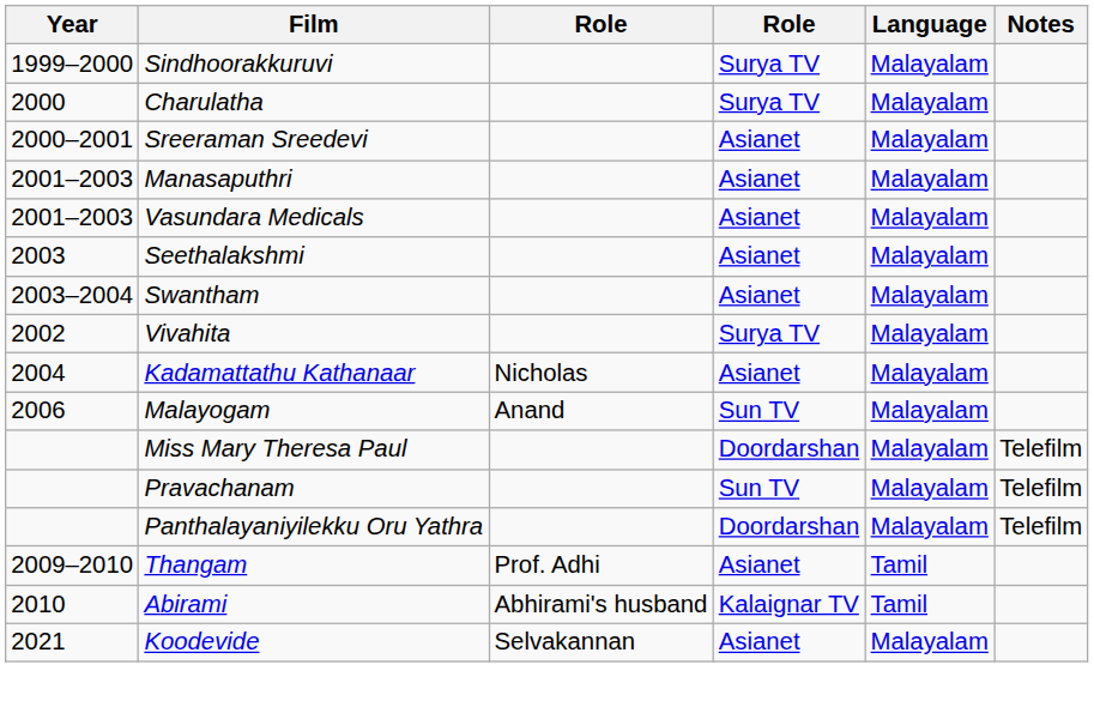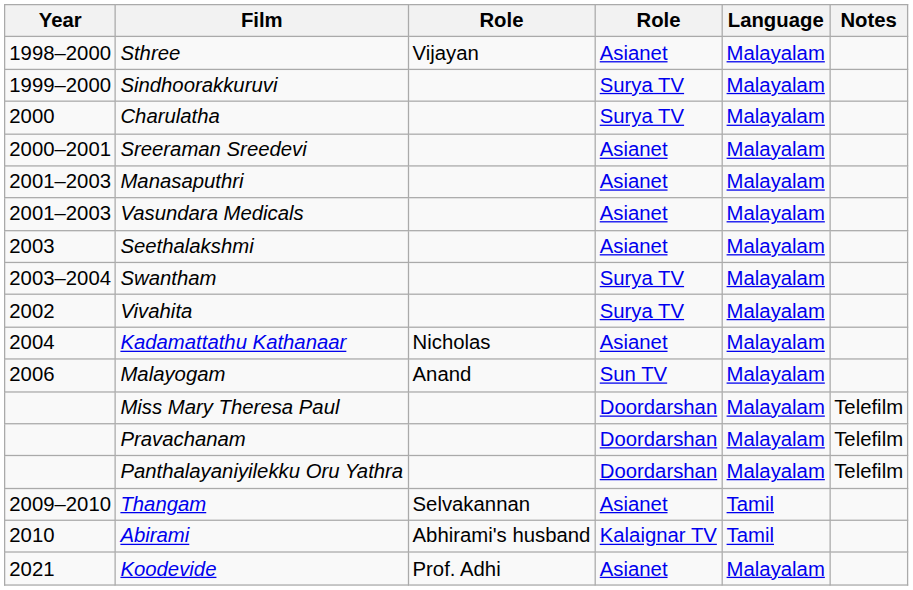 <table class="wikitable sortable">
 <tr>
 <th>Year</th>
 <th>Film</th>
 <th>Role</th>
 <th>Role</th>
 <th>Language</th>
 <th>Notes</th>
+</tr>
+<tr>
+<td>1998–2000</td>
+<td><em>Sthree</em></td>
+<td>Vijayan</td>
+<td><a href='#'>Asianet</a></td>
+<td><a href='#'>Malayalam</a></td>
+<td></td>
 </tr>
 <tr>
 <td>1999–2000</td>
 <td><em>Sindhoorakkuruvi</em></td>
 <td></td>
 <td><a href='#'>Surya TV</a></td>
 <td><a href='#'>Malayalam</a></td>
 <td></td>
 </tr>
 <tr>
 <td>2000</td>
 <td><em>Charulatha</em></td>
 <td></td>
 <td><a href='#'>Surya TV</a></td>
 <td><a href='#'>Malayalam</a></td>
 <td></td>
 </tr>
 <tr>
 <td>2000–2001</td>
 <td><em>Sreeraman Sreedevi</em></td>
 <td></td>
 <td><a href='#'>Asianet</a></td>
 <td><a href='#'>Malayalam</a></td>
 <td></td>
 </tr>
 <tr>
 <td>2001–2003</td>
 <td><em>Manasaputhri</em></td>
 <td></td>
 <td><a href='#'>Asianet</a></td>
 <td><a href='#'>Malayalam</a></td>
 <td></td>
 </tr>
 <tr>
 <td>2001–2003</td>
 <td><em>Vasundara Medicals</em></td>
 <td></td>
 <td><a href='#'>Asianet</a></td>
 <td><a href='#'>Malayalam</a></td>
 <td></td>
 </tr>
 <tr>
 <td>2003</td>
 <td><em>Seethalakshmi</em></td>
 <td></td>
 <td><a href='#'>Asianet</a></td>
 <td><a href='#'>Malayalam</a></td>
 <td></td>
 </tr>
 <tr>
 <td>2003–2004</td>
 <td><em>Swantham</em></td>
 <td></td>
-<td><a href='#'>Asianet</a></td>
+<td><a href='#'>Surya TV</a></td>
 <td><a href='#'>Malayalam</a></td>
 <td></td>
 </tr>
 <tr>
 <td>2002</td>
 <td><em>Vivahita</em></td>
 <td></td>
 <td><a href='#'>Surya TV</a></td>
 <td><a href='#'>Malayalam</a></td>
 <td></td>
 </tr>
 <tr>
 <td>2004</td>
 <td><em><a href='#'>Kadamattathu Kathanaar</a></em></td>
 <td>Nicholas</td>
 <td><a href='#'>Asianet</a></td>
 <td><a href='#'>Malayalam</a></td>
 <td></td>
 </tr>
 <tr>
 <td>2006</td>
 <td><em>Malayogam</em></td>
 <td>Anand</td>
 <td><a href='#'>Sun TV</a></td>
 <td><a href='#'>Malayalam</a></td>
 <td></td>
 </tr>
 <tr>
 <td></td>
 <td><em>Miss Mary Theresa Paul</em></td>
 <td></td>
 <td><a href='#'>Doordarshan</a></td>
 <td><a href='#'>Malayalam</a></td>
 <td>Telefilm</td>
 </tr>
 <tr>
 <td></td>
 <td><em>Pravachanam</em></td>
 <td></td>
-<td><a href='#'>Sun TV</a></td>
+<td><a href='#'>Doordarshan</a></td>
 <td><a href='#'>Malayalam</a></td>
 <td>Telefilm</td>
 </tr>
 <tr>
 <td></td>
 <td><em>Panthalayaniyilekku Oru Yathra</em></td>
 <td></td>
 <td><a href='#'>Doordarshan</a></td>
 <td><a href='#'>Malayalam</a></td>
 <td>Telefilm</td>
 </tr>
 <tr>
 <td>2009–2010</td>
 <td><em><a href='#'>Thangam</a></em></td>
-<td>Prof. Adhi</td>
+<td>Selvakannan</td>
 <td><a href='#'>Asianet</a></td>
 <td><a href='#'>Tamil</a></td>
 <td></td>
 </tr>
 <tr>
 <td>2010</td>
 <td><em><a href='#'>Abirami</a></em></td>
 <td>Abhirami's husband</td>
 <td><a href='#'>Kalaignar TV</a></td>
 <td><a href='#'>Tamil</a></td>
 <td></td>
 </tr>
 <tr>
 <td>2021</td>
 <td><em><a href='#'>Koodevide</a></em></td>
-<td>Selvakannan</td>
+<td>Prof. Adhi</td>
 <td><a href='#'>Asianet</a></td>
 <td><a href='#'>Malayalam</a></td>
 <td></td>
 </tr>
 </table>
